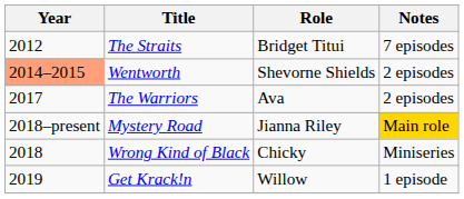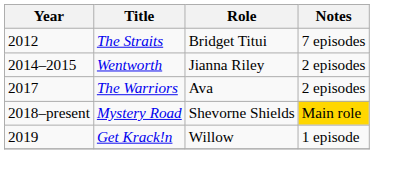 <table class="wikitable sortable">
 <tr>
 <th>Year</th>
 <th>Title</th>
 <th>Role</th>
 <th class="unsortable">Notes</th>
 </tr>
 <tr>
 <td>2012</td>
 <td><em><a href='#'>The Straits</a></em></td>
 <td>Bridget Titui</td>
 <td>7 episodes</td>
 </tr>
 <tr>
-<td style="background: lightsalmon;">2014–2015</td>
+<td>2014–2015</td>
 <td><em><a href='#'>Wentworth</a></em></td>
-<td>Shevorne Shields</td>
+<td>Jianna Riley</td>
 <td>2 episodes</td>
 </tr>
 <tr>
 <td>2017</td>
 <td><em><a href='#'>The Warriors</a></em></td>
 <td>Ava</td>
 <td>2 episodes</td>
 </tr>
 <tr>
 <td>2018–present</td>
 <td><em><a href='#'>Mystery Road</a></em></td>
-<td>Jianna Riley</td>
+<td>Shevorne Shields</td>
 <td style="background: gold;">Main role</td>
-</tr>
-<tr>
-<td>2018</td>
-<td><em><a href='#'>Wrong Kind of Black</a></em></td>
-<td>Chicky</td>
-<td>Miniseries</td>
 </tr>
 <tr>
 <td>2019</td>
 <td><em><a href='#'>Get Krack!n</a></em></td>
 <td>Willow</td>
 <td>1 episode</td>
 </tr>
 <tr>
 </tr>
 </table>
